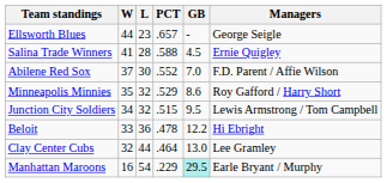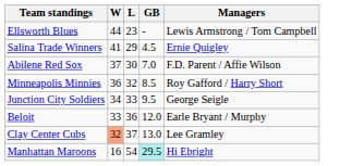 <table class="wikitable">
 <tr>
 <th>Team standings</th>
 <th>W</th>
 <th>L</th>
-<th>PCT</th>
 <th>GB</th>
 <th>Managers</th>
 </tr>
 <tr>
 <td><a href='#'>Ellsworth Blues</a></td>
 <td>44</td>
 <td>23</td>
-<td>.657</td>
 <td>-</td>
-<td>George Seigle</td>
+<td>Lewis Armstrong / Tom Campbell</td>
 </tr>
 <tr>
 <td><a href='#'>Salina Trade Winners</a></td>
 <td>41</td>
-<td>28</td>
-<td>.588</td>
+<td>29</td>
 <td>4.5</td>
 <td><a href='#'>Ernie Quigley</a></td>
 </tr>
 <tr>
 <td><a href='#'>Abilene Red Sox</a></td>
 <td>37</td>
 <td>30</td>
-<td>.552</td>
 <td>7.0</td>
 <td>F.D. Parent / Affie Wilson</td>
 </tr>
 <tr>
 <td><a href='#'>Minneapolis Minnies</a></td>
-<td>35</td>
+<td>36</td>
 <td>32</td>
-<td>.529</td>
-<td>8.6</td>
+<td>8.5</td>
 <td>Roy Gafford / <a href='#'>Harry Short</a></td>
 </tr>
 <tr>
 <td><a href='#'>Junction City Soldiers</a></td>
 <td>34</td>
-<td>32</td>
-<td>.515</td>
+<td>33</td>
 <td>9.5</td>
-<td>Lewis Armstrong / Tom Campbell</td>
+<td>George Seigle</td>
 </tr>
 <tr>
 <td><a href='#'>Beloit</a></td>
 <td>33</td>
 <td>36</td>
-<td>.478</td>
-<td>12.2</td>
-<td><a href='#'>Hi Ebright</a></td>
+<td>12.0</td>
+<td>Earle Bryant / Murphy</td>
 </tr>
 <tr>
 <td><a href='#'>Clay Center Cubs</a></td>
-<td>32</td>
-<td>44</td>
-<td>.464</td>
+<td style="background: lightsalmon;">32</td>
+<td>37</td>
 <td>13.0</td>
 <td>Lee Gramley</td>
 </tr>
 <tr>
 <td><a href='#'>Manhattan Maroons</a></td>
 <td>16</td>
 <td>54</td>
-<td>.229</td>
 <td style="background: paleturquoise;">29.5</td>
-<td>Earle Bryant / Murphy</td>
+<td><a href='#'>Hi Ebright</a></td>
 </tr>
 </table>
